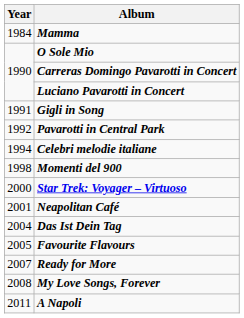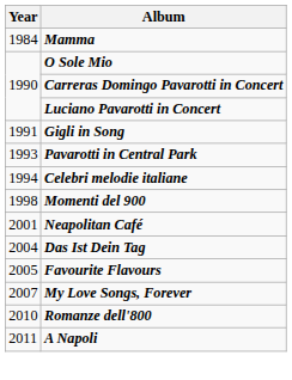 <table class="wikitable sortable">
 <tr>
 <th>Year</th>
 <th>Album</th>
 </tr>
 <tr>
 <td>1984</td>
 <td><strong><em>Mamma</em></strong><br></td>
 </tr>
 <tr>
 <td rowspan="3">1990</td>
 <td><strong><em>O Sole Mio</em></strong><br></td>
 </tr>
 <tr>
 <td><strong><em>Carreras Domingo Pavarotti in Concert</em></strong><br></td>
 </tr>
 <tr>
 <td><strong><em>Luciano Pavarotti in Concert</em></strong><br></td>
 </tr>
 <tr>
 <td>1991</td>
 <td><strong><em>Gigli in Song</em></strong><br></td>
 </tr>
 <tr>
-<td>1992</td>
+<td>1993</td>
 <td><strong><em>Pavarotti in Central Park</em></strong><br></td>
 </tr>
 <tr>
 <td>1994</td>
 <td><strong><em>Celebri melodie italiane</em></strong><br></td>
 </tr>
 <tr>
 <td>1998</td>
 <td><strong><em>Momenti del 900</em></strong><br></td>
-</tr>
-<tr>
-<td>2000</td>
-<td><strong><em><a href='#'>Star Trek: Voyager – Virtuoso</a></em></strong><br></td>
 </tr>
 <tr>
 <td>2001</td>
 <td><strong><em>Neapolitan Café</em></strong><br></td>
 </tr>
 <tr>
 <td>2004</td>
 <td><strong><em>Das Ist Dein Tag</em></strong><br></td>
 </tr>
 <tr>
 <td>2005</td>
 <td><strong><em>Favourite Flavours</em></strong><br></td>
 </tr>
 <tr>
 <td>2007</td>
-<td><strong><em>Ready for More</em></strong><br></td>
+<td><strong><em>My Love Songs, Forever</em></strong><br></td>
 </tr>
 <tr>
-<td>2008</td>
-<td><strong><em>My Love Songs, Forever</em></strong><br></td>
+<td>2010</td>
+<td><strong><em>Romanze dell'800</em></strong><br></td>
 </tr>
 <tr>
 <td>2011</td>
 <td><strong><em>A Napoli</em></strong><br></td>
 </tr>
 </table>
